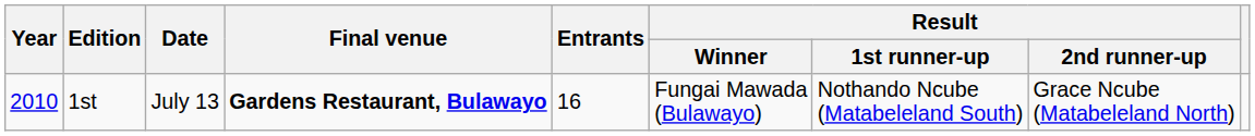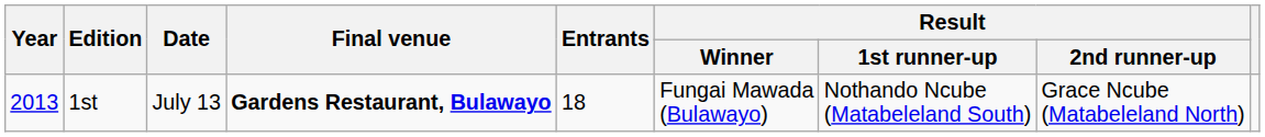 <table class="wikitable defaultcenter col3left col4left" style="font-size: 90%";>
 <tr>
 <th rowspan=2>Year</th>
 <th rowspan=2>Edition</th>
 <th rowspan=2>Date</th>
 <th rowspan=2>Final venue</th>
 <th rowspan=2>Entrants</th>
 <th colspan=3>Result</th>
 <th rowspan=2></th>
 </tr>
 <tr>
 <th>Winner</th>
 <th>1st runner-up</th>
 <th>2nd runner-up</th>
 </tr>
 <tr>
-<td><a href='#'>2010</a></td>
+<td><a href='#'>2013</a></td>
 <td>1st</td>
 <td>July 13</td>
 <td><strong>Gardens Restaurant, <a href='#'>Bulawayo</a></strong></td>
-<td>16</td>
+<td>18</td>
 <td>Fungai Mawada<br>(<a href='#'>Bulawayo</a>)</td>
 <td>Nothando Ncube<br>(<a href='#'>Matabeleland South</a>)</td>
 <td>Grace Ncube<br>(<a href='#'>Matabeleland North</a>)</td>
 <td></td>
 </tr>
 </table>
